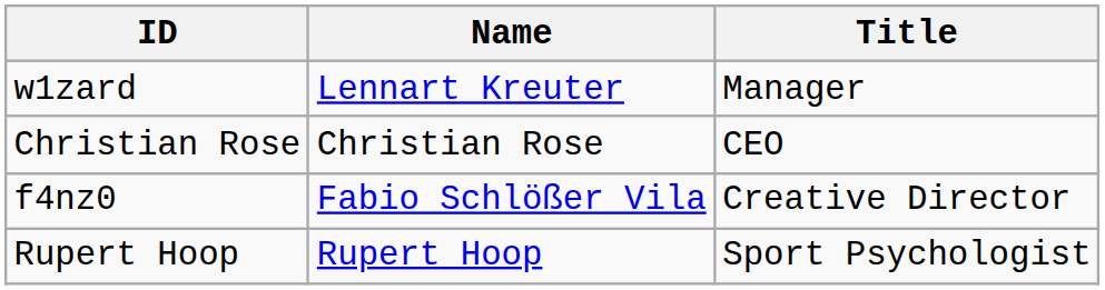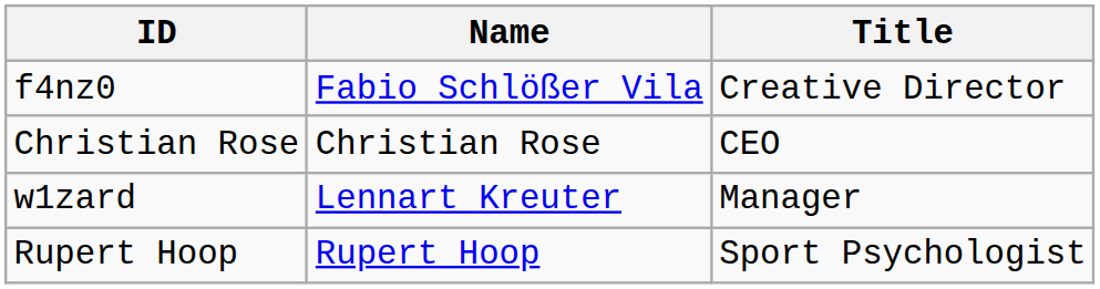 <table class="wikitable">
 <tr>
 <th>ID</th>
 <th>Name</th>
 <th>Title</th>
 </tr>
 <tr>
-<td>w1zard</td>
-<td><a href='#'>Lennart Kreuter</a></td>
-<td>Manager</td>
+<td>f4nz0</td>
+<td><a href='#'>Fabio Schlößer Vila</a></td>
+<td>Creative Director</td>
 </tr>
 <tr>
 <td>Christian Rose</td>
 <td>Christian Rose</td>
 <td>CEO</td>
 </tr>
 <tr>
-<td>f4nz0</td>
-<td><a href='#'>Fabio Schlößer Vila</a></td>
-<td>Creative Director</td>
+<td>w1zard</td>
+<td><a href='#'>Lennart Kreuter</a></td>
+<td>Manager</td>
 </tr>
 <tr>
 <td>Rupert Hoop</td>
 <td><a href='#'>Rupert Hoop</a></td>
 <td>Sport Psychologist</td>
 </tr>
 </table>
